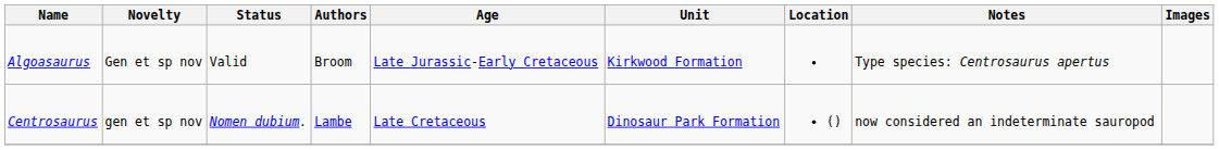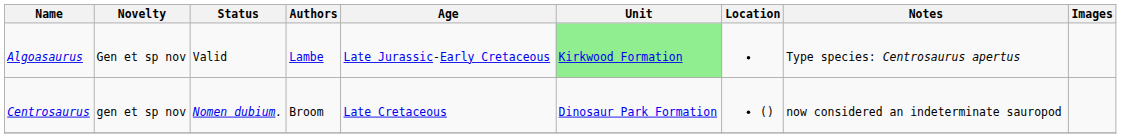 <table class="wikitable sortable" align="center" width="100%">
 <tr>
 <th>Name</th>
 <th>Novelty</th>
 <th>Status</th>
 <th>Authors</th>
 <th>Age</th>
 <th>Unit</th>
 <th>Location</th>
 <th>Notes</th>
 <th>Images</th>
 </tr>
 <tr>
 <td><br><em><a href='#'>Algoasaurus</a></em></td>
 <td><br>Gen et sp nov</td>
 <td><br>Valid</td>
-<td><br>Broom</td>
+<td><br><a href='#'>Lambe</a></td>
 <td><br><a href='#'>Late Jurassic</a>-<a href='#'>Early Cretaceous</a></td>
-<td><br><a href='#'>Kirkwood Formation</a></td>
+<td style="background: lightgreen;"><br><a href='#'>Kirkwood Formation</a></td>
 <td><br><ul><li></li></ul></td>
 <td><br>Type species: <em>Centrosaurus apertus</em></td>
 <td><br></td>
 </tr>
 <tr>
 <td><br><em><a href='#'>Centrosaurus</a></em></td>
 <td><br>gen et sp nov</td>
 <td><br><em><a href='#'>Nomen dubium</a>.</em></td>
-<td><br><a href='#'>Lambe</a></td>
+<td><br>Broom</td>
 <td><br><a href='#'>Late Cretaceous</a></td>
 <td><br><a href='#'>Dinosaur Park Formation</a></td>
 <td><br><ul><li> ()</li></ul></td>
 <td><br>now considered an indeterminate sauropod</td>
 <td><br></td>
 </tr>
 <tr>
 </tr>
 </table>
